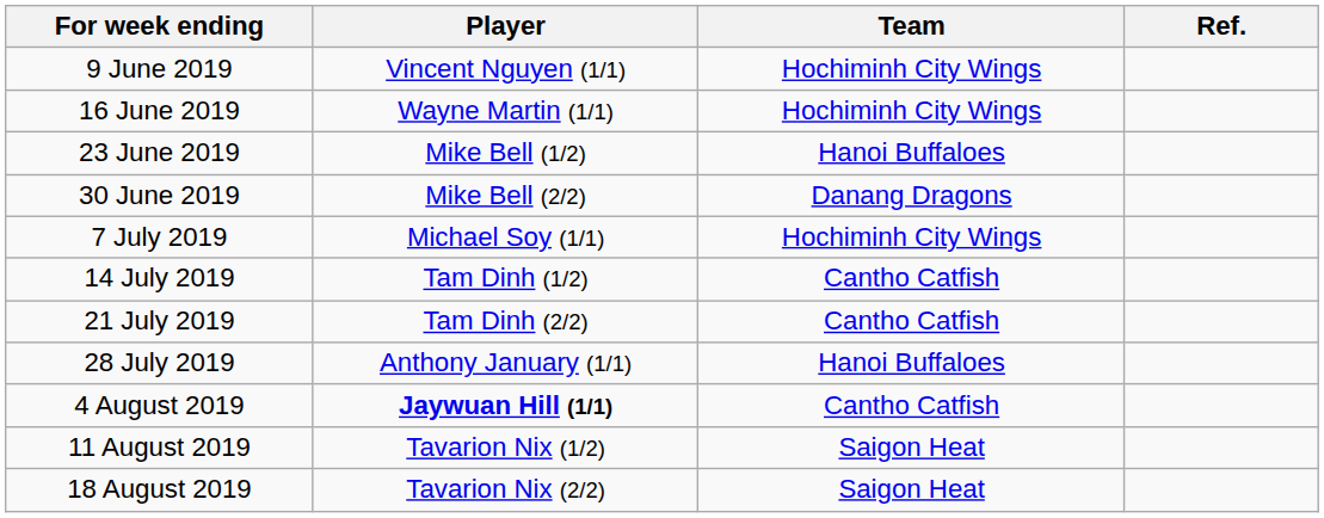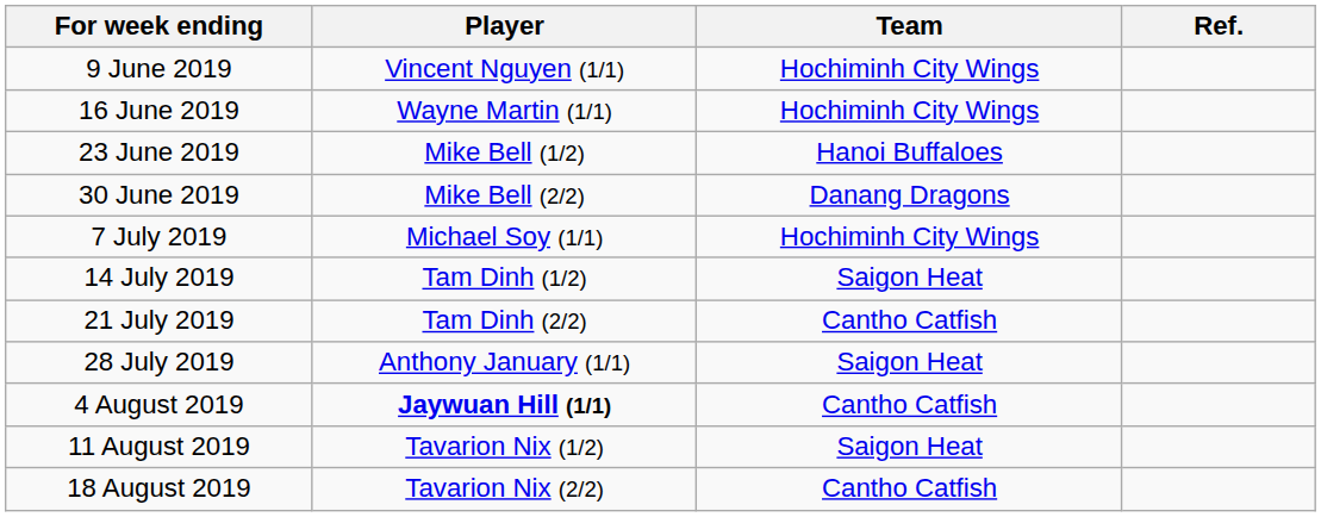 <table class="wikitable" style="width: 50%">
 <tr>
 <th width=50>For week ending</th>
 <th width=50>Player</th>
 <th width=50>Team</th>
 <th width=5>Ref.</th>
 </tr>
 <tr>
 <td align=center>9 June 2019</td>
 <td align=center><a href='#'>Vincent Nguyen</a> <small>(1/1)</small></td>
 <td align=center><a href='#'>Hochiminh City Wings</a></td>
 <td align=center></td>
 </tr>
 <tr>
 <td align=center>16 June 2019</td>
 <td align=center><a href='#'>Wayne Martin</a> <small>(1/1)</small></td>
 <td align=center><a href='#'>Hochiminh City Wings</a></td>
 <td align=center></td>
 </tr>
 <tr>
 <td align=center>23 June 2019</td>
 <td align=center><a href='#'>Mike Bell</a> <small>(1/2)</small></td>
 <td align=center><a href='#'>Hanoi Buffaloes</a></td>
 <td align=center></td>
 </tr>
 <tr>
 <td align=center>30 June 2019</td>
 <td align=center><a href='#'>Mike Bell</a> <small>(2/2)</small></td>
 <td align=center><a href='#'>Danang Dragons</a></td>
 <td align=center></td>
 </tr>
 <tr>
 <td align=center>7 July 2019</td>
 <td align=center><a href='#'>Michael Soy</a> <small>(1/1)</small></td>
 <td align=center><a href='#'>Hochiminh City Wings</a></td>
 <td align=center></td>
 </tr>
 <tr>
 <td align=center>14 July 2019</td>
 <td align=center><a href='#'>Tam Dinh</a> <small>(1/2)</small></td>
-<td align=center><a href='#'>Cantho Catfish</a></td>
+<td align=center><a href='#'>Saigon Heat</a></td>
 <td align=center></td>
 </tr>
 <tr>
 <td align=center>21 July 2019</td>
 <td align=center><a href='#'>Tam Dinh</a> <small>(2/2)</small></td>
 <td align=center><a href='#'>Cantho Catfish</a></td>
 <td align=center></td>
 </tr>
 <tr>
 <td align=center>28 July 2019</td>
 <td align=center><a href='#'>Anthony January</a> <small>(1/1)</small></td>
-<td align=center><a href='#'>Hanoi Buffaloes</a></td>
+<td align=center><a href='#'>Saigon Heat</a></td>
 <td align=center></td>
 </tr>
 <tr>
 <td align=center>4 August 2019</td>
 <td align=center><strong><a href='#'>Jaywuan Hill</a> <small>(1/1)</small></strong></td>
 <td align=center><a href='#'>Cantho Catfish</a></td>
 <td align=center></td>
 </tr>
 <tr>
 <td align=center>11 August 2019</td>
 <td align=center><a href='#'>Tavarion Nix</a> <small>(1/2)</small></td>
 <td align=center><a href='#'>Saigon Heat</a></td>
 <td align=center></td>
 </tr>
 <tr>
 <td align=center>18 August 2019</td>
 <td align=center><a href='#'>Tavarion Nix</a> <small>(2/2)</small></td>
-<td align=center><a href='#'>Saigon Heat</a></td>
+<td align=center><a href='#'>Cantho Catfish</a></td>
 <td align=center></td>
 </tr>
 </table>
